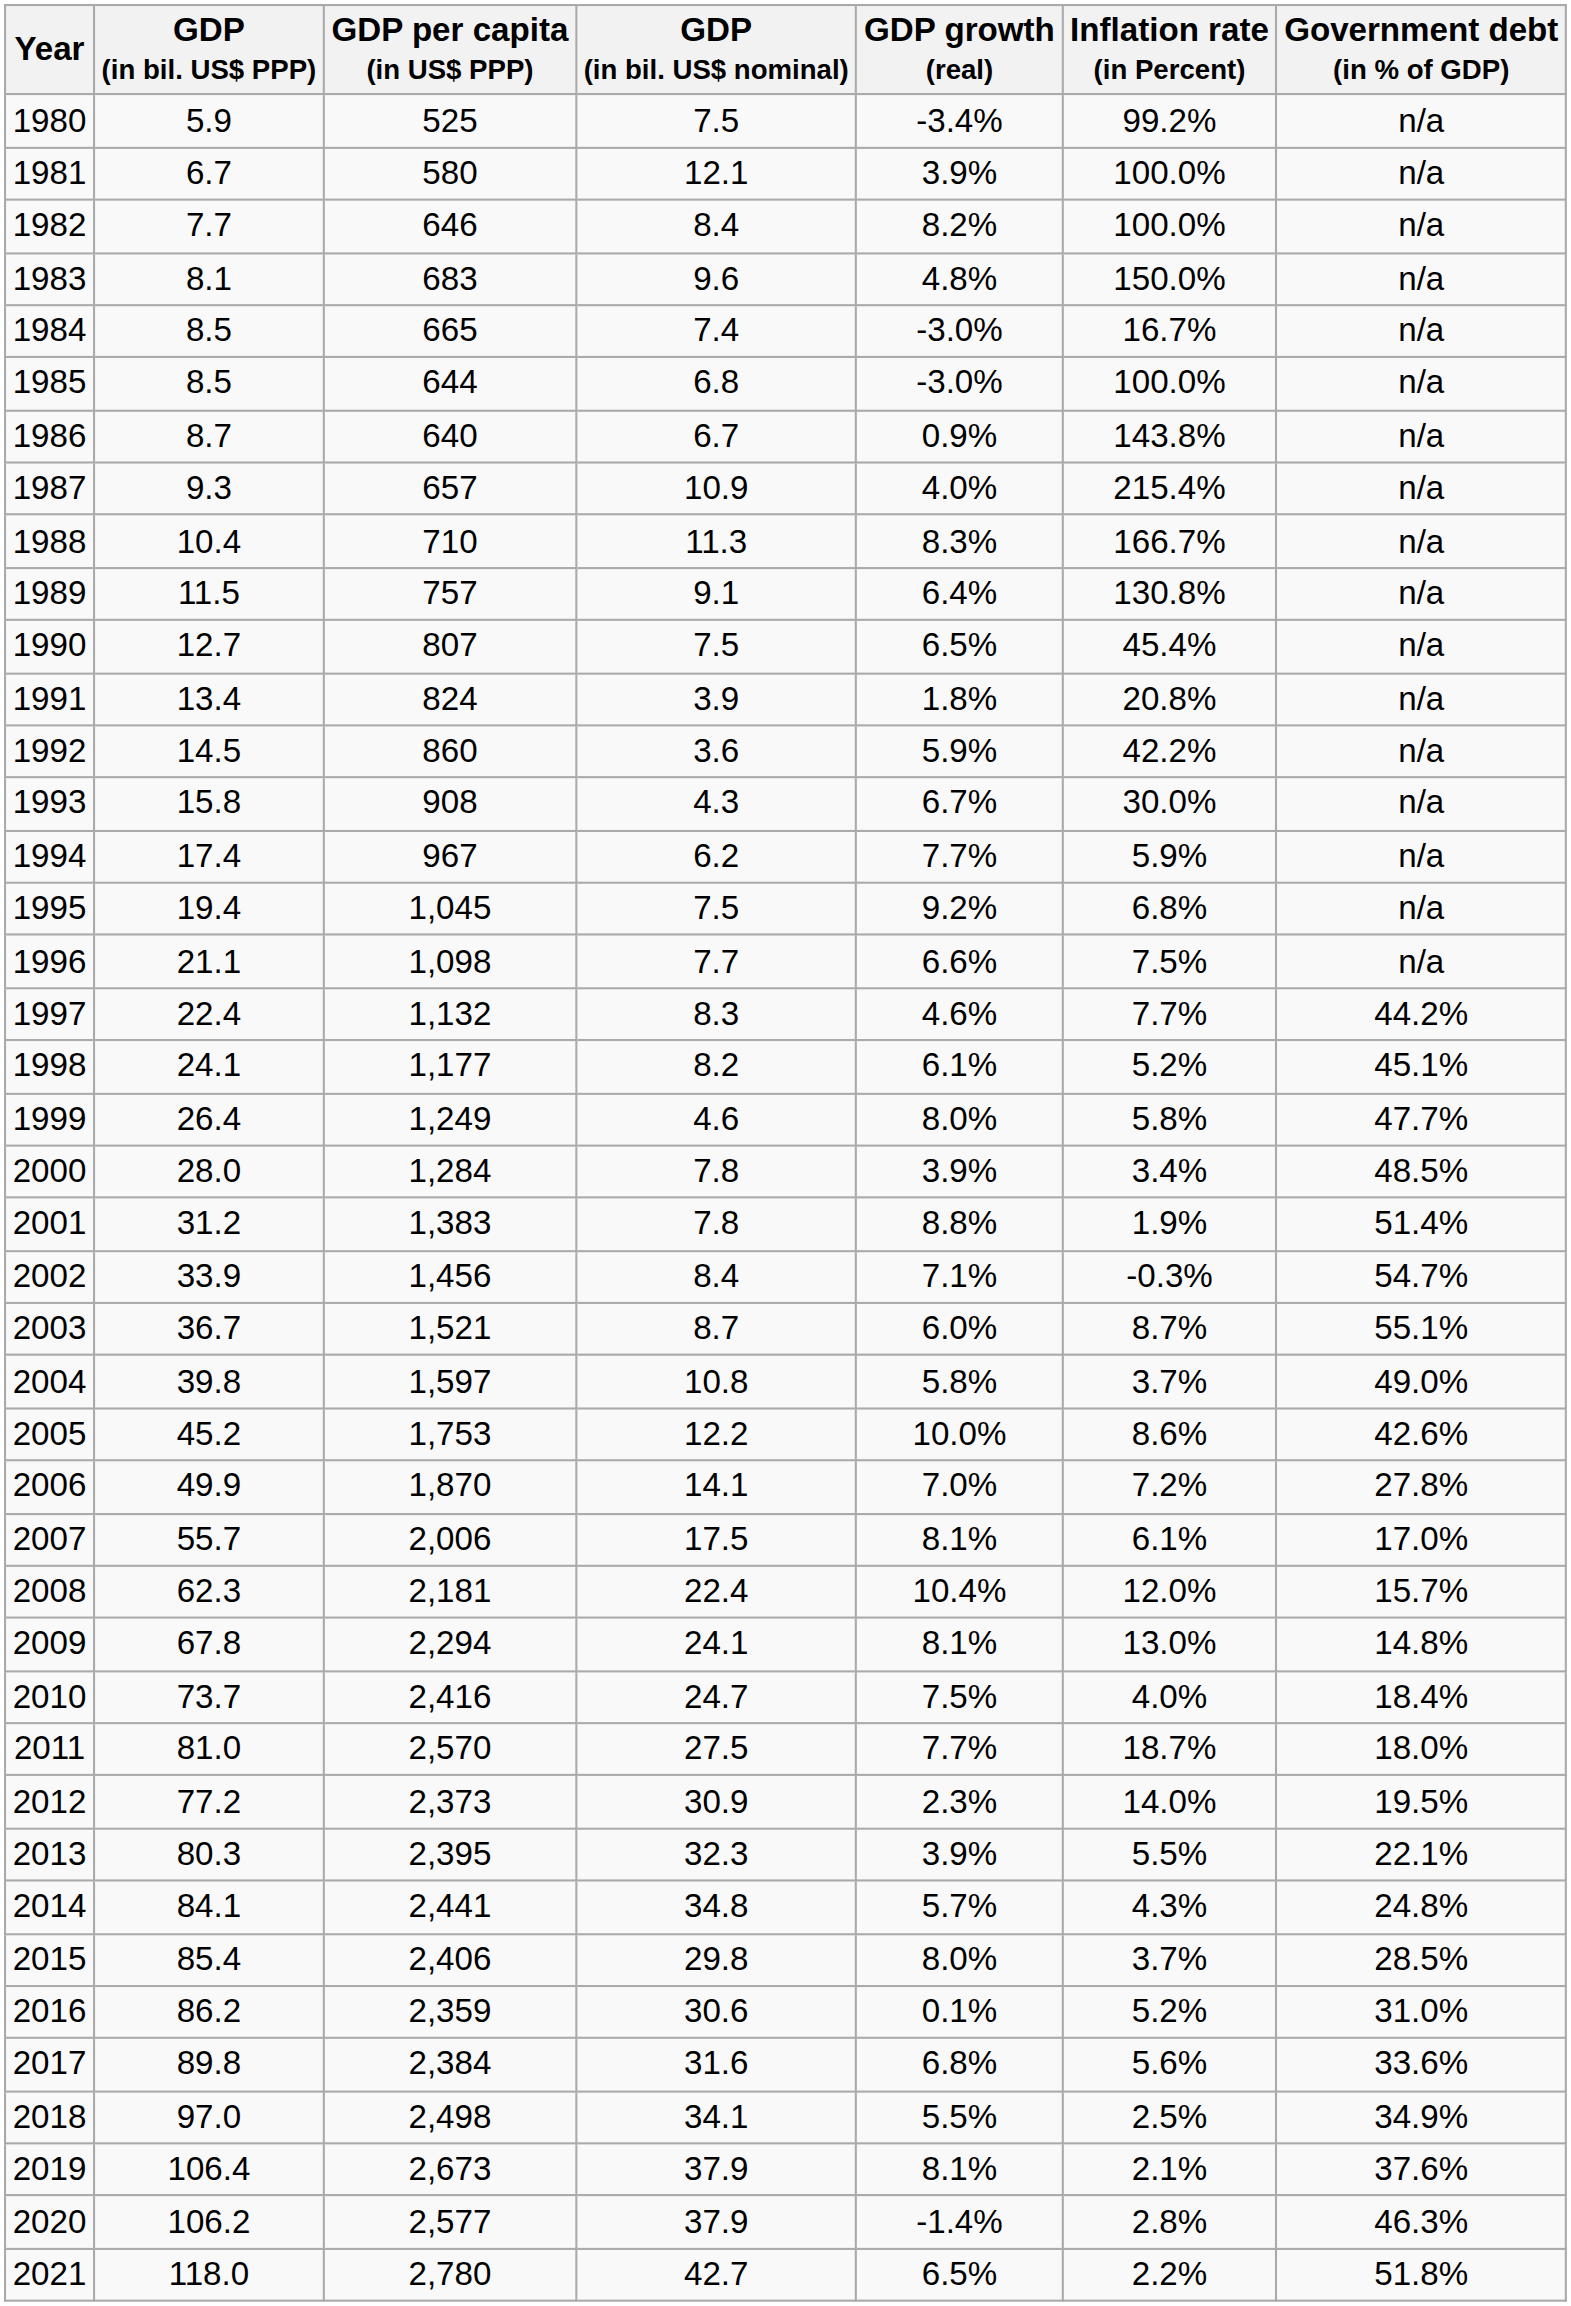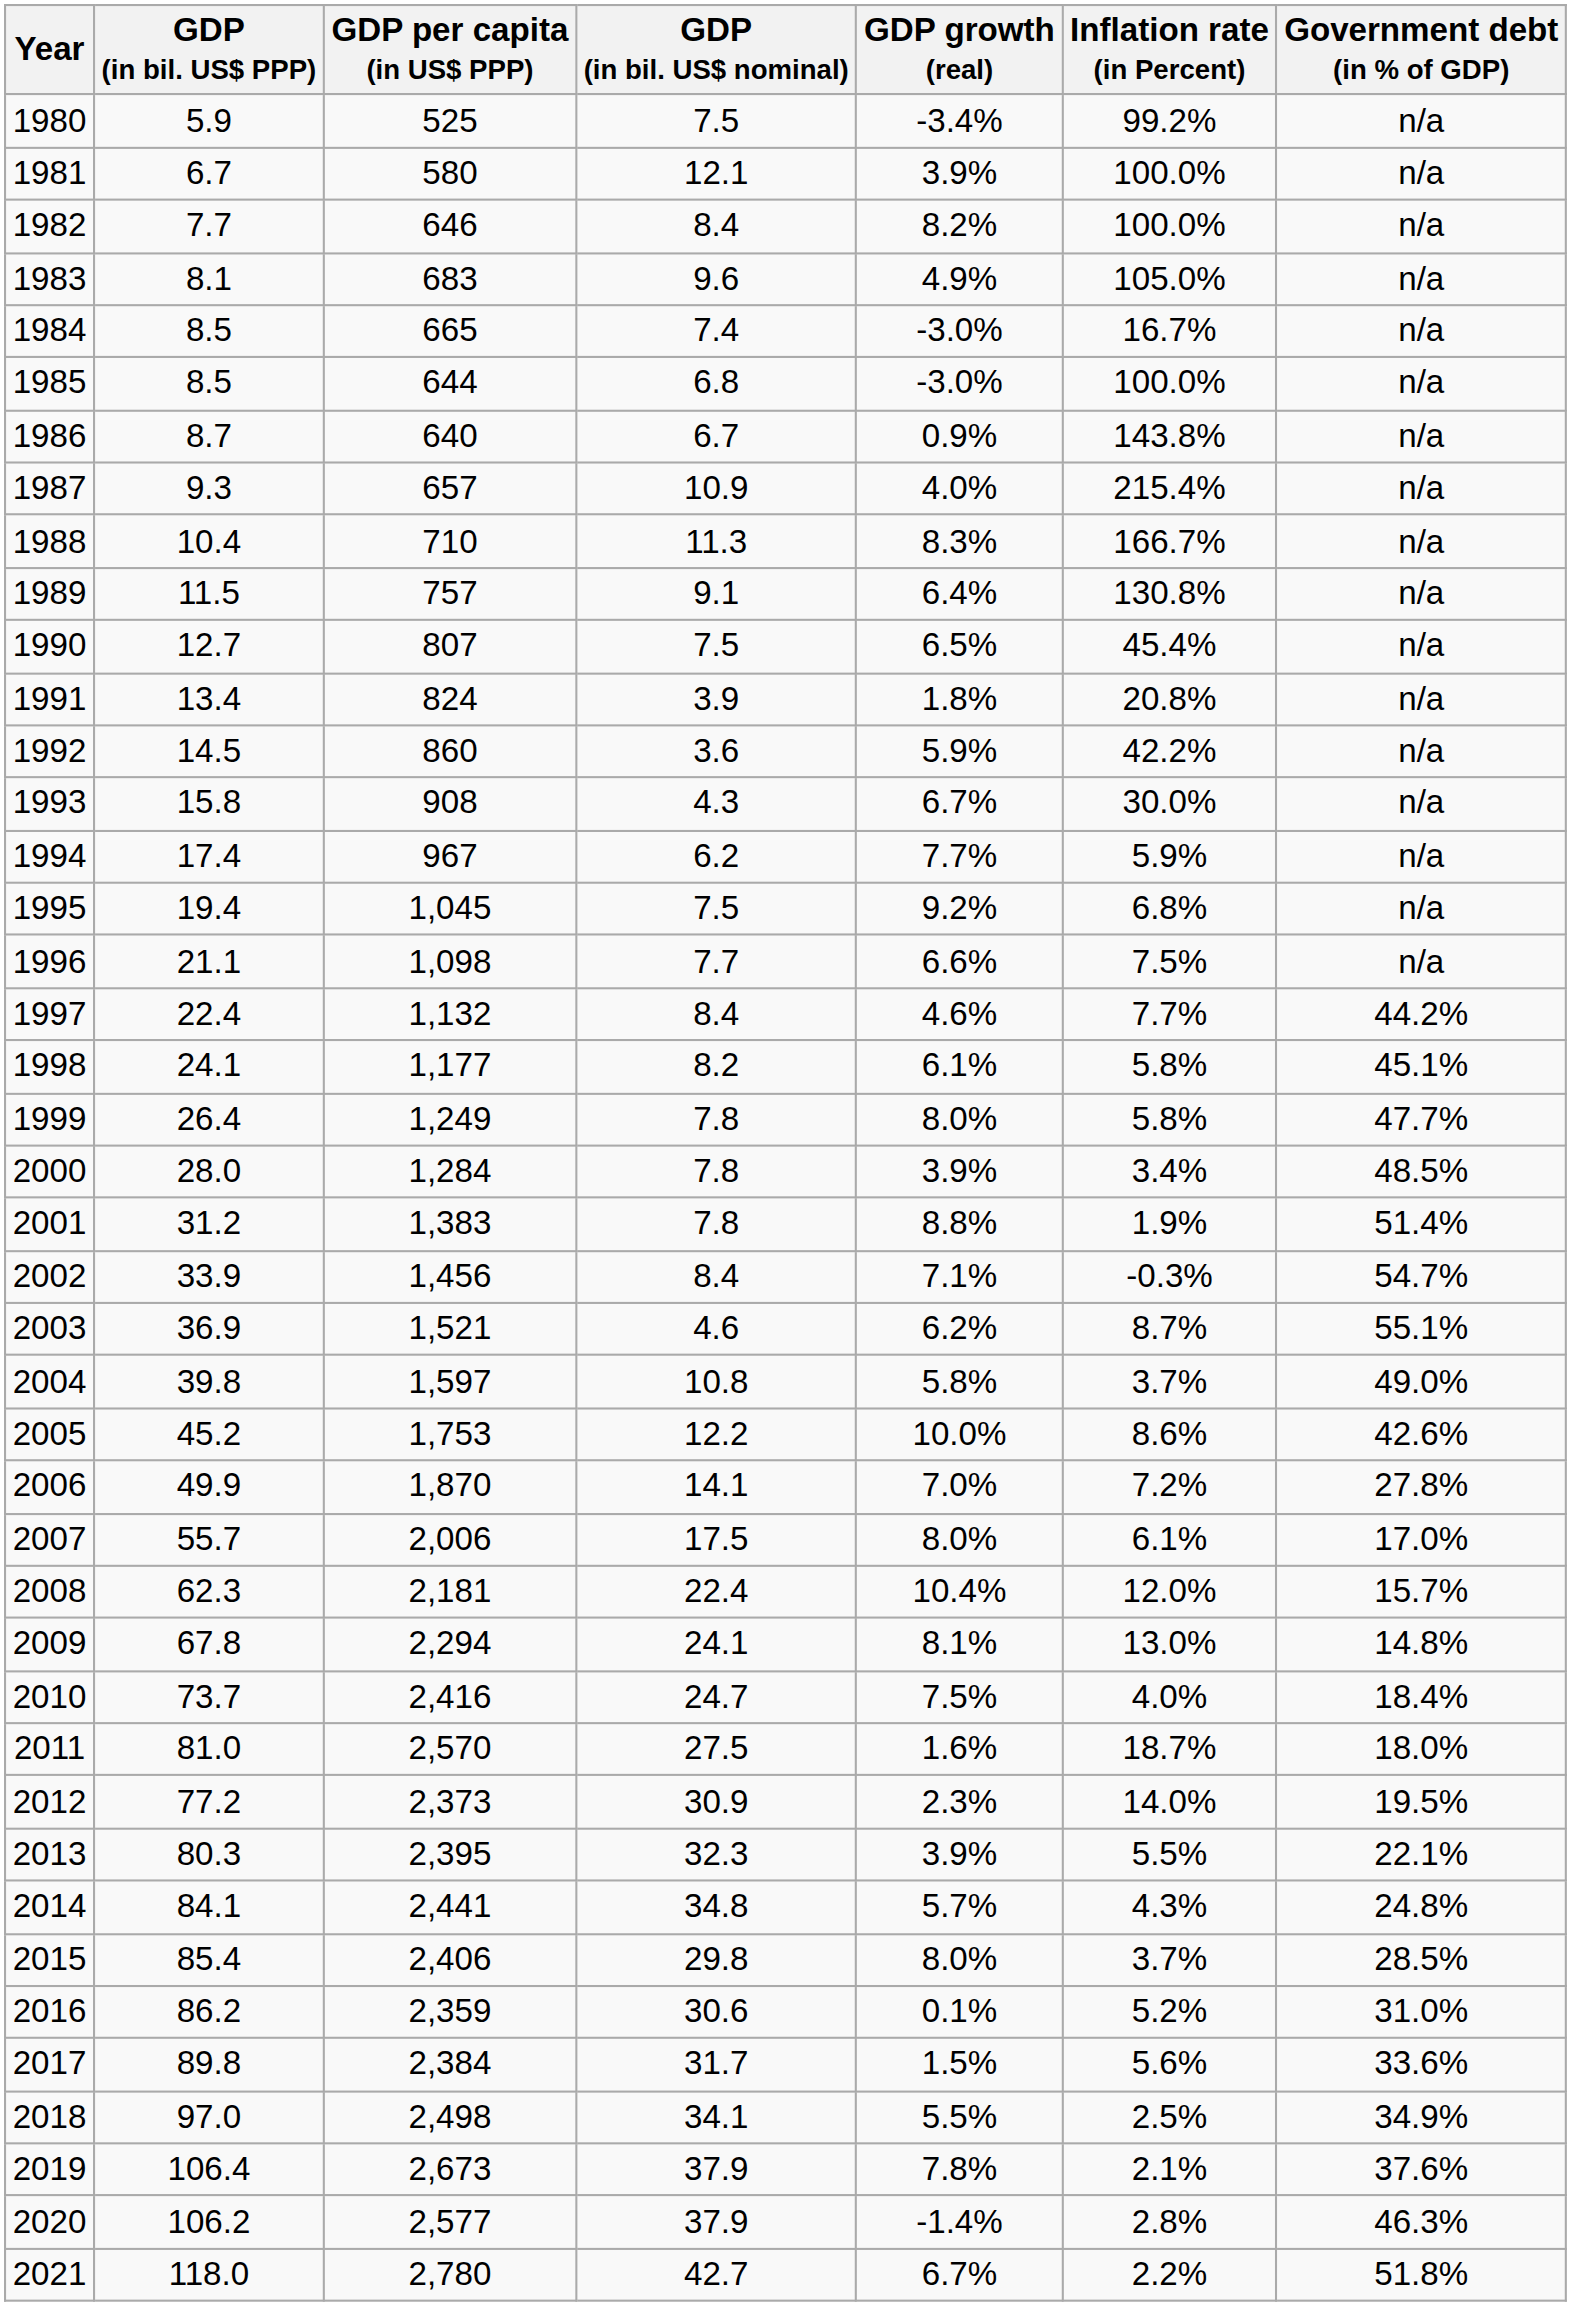 <table class="wikitable" style="text-align:center;">
 <tr>
 <th>Year</th>
 <th>GDP<br><small>(in bil. US$ PPP)</small></th>
 <th>GDP per capita<br><small>(in US$ PPP)</small></th>
 <th>GDP<br><small>(in bil. US$ nominal)</small></th>
 <th>GDP growth<br><small>(real)</small></th>
 <th>Inflation rate<br><small>(in Percent)</small></th>
 <th>Government debt<br><small>(in % of GDP)</small></th>
 </tr>
 <tr>
 <td>1980</td>
 <td>5.9</td>
 <td>525</td>
 <td>7.5</td>
 <td>-3.4%</td>
 <td>99.2%</td>
 <td>n/a</td>
 </tr>
 <tr>
 <td>1981</td>
 <td>6.7</td>
 <td>580</td>
 <td>12.1</td>
 <td>3.9%</td>
 <td>100.0%</td>
 <td>n/a</td>
 </tr>
 <tr>
 <td>1982</td>
 <td>7.7</td>
 <td>646</td>
 <td>8.4</td>
 <td>8.2%</td>
 <td>100.0%</td>
 <td>n/a</td>
 </tr>
 <tr>
 <td>1983</td>
 <td>8.1</td>
 <td>683</td>
 <td>9.6</td>
-<td>4.8%</td>
-<td>150.0%</td>
+<td>4.9%</td>
+<td>105.0%</td>
 <td>n/a</td>
 </tr>
 <tr>
 <td>1984</td>
 <td>8.5</td>
 <td>665</td>
 <td>7.4</td>
 <td>-3.0%</td>
 <td>16.7%</td>
 <td>n/a</td>
 </tr>
 <tr>
 <td>1985</td>
 <td>8.5</td>
 <td>644</td>
 <td>6.8</td>
 <td>-3.0%</td>
 <td>100.0%</td>
 <td>n/a</td>
 </tr>
 <tr>
 <td>1986</td>
 <td>8.7</td>
 <td>640</td>
 <td>6.7</td>
 <td>0.9%</td>
 <td>143.8%</td>
 <td>n/a</td>
 </tr>
 <tr>
 <td>1987</td>
 <td>9.3</td>
 <td>657</td>
 <td>10.9</td>
 <td>4.0%</td>
 <td>215.4%</td>
 <td>n/a</td>
 </tr>
 <tr>
 <td>1988</td>
 <td>10.4</td>
 <td>710</td>
 <td>11.3</td>
 <td>8.3%</td>
 <td>166.7%</td>
 <td>n/a</td>
 </tr>
 <tr>
 <td>1989</td>
 <td>11.5</td>
 <td>757</td>
 <td>9.1</td>
 <td>6.4%</td>
 <td>130.8%</td>
 <td>n/a</td>
 </tr>
 <tr>
 <td>1990</td>
 <td>12.7</td>
 <td>807</td>
 <td>7.5</td>
 <td>6.5%</td>
 <td>45.4%</td>
 <td>n/a</td>
 </tr>
 <tr>
 <td>1991</td>
 <td>13.4</td>
 <td>824</td>
 <td>3.9</td>
 <td>1.8%</td>
 <td>20.8%</td>
 <td>n/a</td>
 </tr>
 <tr>
 <td>1992</td>
 <td>14.5</td>
 <td>860</td>
 <td>3.6</td>
 <td>5.9%</td>
 <td>42.2%</td>
 <td>n/a</td>
 </tr>
 <tr>
 <td>1993</td>
 <td>15.8</td>
 <td>908</td>
 <td>4.3</td>
 <td>6.7%</td>
 <td>30.0%</td>
 <td>n/a</td>
 </tr>
 <tr>
 <td>1994</td>
 <td>17.4</td>
 <td>967</td>
 <td>6.2</td>
 <td>7.7%</td>
 <td>5.9%</td>
 <td>n/a</td>
 </tr>
 <tr>
 <td>1995</td>
 <td>19.4</td>
 <td>1,045</td>
 <td>7.5</td>
 <td>9.2%</td>
 <td>6.8%</td>
 <td>n/a</td>
 </tr>
 <tr>
 <td>1996</td>
 <td>21.1</td>
 <td>1,098</td>
 <td>7.7</td>
 <td>6.6%</td>
 <td>7.5%</td>
 <td>n/a</td>
 </tr>
 <tr>
 <td>1997</td>
 <td>22.4</td>
 <td>1,132</td>
-<td>8.3</td>
+<td>8.4</td>
 <td>4.6%</td>
 <td>7.7%</td>
 <td>44.2%</td>
 </tr>
 <tr>
 <td>1998</td>
 <td>24.1</td>
 <td>1,177</td>
 <td>8.2</td>
 <td>6.1%</td>
-<td>5.2%</td>
+<td>5.8%</td>
 <td>45.1%</td>
 </tr>
 <tr>
 <td>1999</td>
 <td>26.4</td>
 <td>1,249</td>
-<td>4.6</td>
+<td>7.8</td>
 <td>8.0%</td>
 <td>5.8%</td>
 <td>47.7%</td>
 </tr>
 <tr>
 <td>2000</td>
 <td>28.0</td>
 <td>1,284</td>
 <td>7.8</td>
 <td>3.9%</td>
 <td>3.4%</td>
 <td>48.5%</td>
 </tr>
 <tr>
 <td>2001</td>
 <td>31.2</td>
 <td>1,383</td>
 <td>7.8</td>
 <td>8.8%</td>
 <td>1.9%</td>
 <td>51.4%</td>
 </tr>
 <tr>
 <td>2002</td>
 <td>33.9</td>
 <td>1,456</td>
 <td>8.4</td>
 <td>7.1%</td>
 <td>-0.3%</td>
 <td>54.7%</td>
 </tr>
 <tr>
 <td>2003</td>
-<td>36.7</td>
+<td>36.9</td>
 <td>1,521</td>
-<td>8.7</td>
-<td>6.0%</td>
+<td>4.6</td>
+<td>6.2%</td>
 <td>8.7%</td>
 <td>55.1%</td>
 </tr>
 <tr>
 <td>2004</td>
 <td>39.8</td>
 <td>1,597</td>
 <td>10.8</td>
 <td>5.8%</td>
 <td>3.7%</td>
 <td>49.0%</td>
 </tr>
 <tr>
 <td>2005</td>
 <td>45.2</td>
 <td>1,753</td>
 <td>12.2</td>
 <td>10.0%</td>
 <td>8.6%</td>
 <td>42.6%</td>
 </tr>
 <tr>
 <td>2006</td>
 <td>49.9</td>
 <td>1,870</td>
 <td>14.1</td>
 <td>7.0%</td>
 <td>7.2%</td>
 <td>27.8%</td>
 </tr>
 <tr>
 <td>2007</td>
 <td>55.7</td>
 <td>2,006</td>
 <td>17.5</td>
-<td>8.1%</td>
+<td>8.0%</td>
 <td>6.1%</td>
 <td>17.0%</td>
 </tr>
 <tr>
 <td>2008</td>
 <td>62.3</td>
 <td>2,181</td>
 <td>22.4</td>
 <td>10.4%</td>
 <td>12.0%</td>
 <td>15.7%</td>
 </tr>
 <tr>
 <td>2009</td>
 <td>67.8</td>
 <td>2,294</td>
 <td>24.1</td>
 <td>8.1%</td>
 <td>13.0%</td>
 <td>14.8%</td>
 </tr>
 <tr>
 <td>2010</td>
 <td>73.7</td>
 <td>2,416</td>
 <td>24.7</td>
 <td>7.5%</td>
 <td>4.0%</td>
 <td>18.4%</td>
 </tr>
 <tr>
 <td>2011</td>
 <td>81.0</td>
 <td>2,570</td>
 <td>27.5</td>
-<td>7.7%</td>
+<td>1.6%</td>
 <td>18.7%</td>
 <td>18.0%</td>
 </tr>
 <tr>
 <td>2012</td>
 <td>77.2</td>
 <td>2,373</td>
 <td>30.9</td>
 <td>2.3%</td>
 <td>14.0%</td>
 <td>19.5%</td>
 </tr>
 <tr>
 <td>2013</td>
 <td>80.3</td>
 <td>2,395</td>
 <td>32.3</td>
 <td>3.9%</td>
 <td>5.5%</td>
 <td>22.1%</td>
 </tr>
 <tr>
 <td>2014</td>
 <td>84.1</td>
 <td>2,441</td>
 <td>34.8</td>
 <td>5.7%</td>
 <td>4.3%</td>
 <td>24.8%</td>
 </tr>
 <tr>
 <td>2015</td>
 <td>85.4</td>
 <td>2,406</td>
 <td>29.8</td>
 <td>8.0%</td>
 <td>3.7%</td>
 <td>28.5%</td>
 </tr>
 <tr>
 <td>2016</td>
 <td>86.2</td>
 <td>2,359</td>
 <td>30.6</td>
 <td>0.1%</td>
 <td>5.2%</td>
 <td>31.0%</td>
 </tr>
 <tr>
 <td>2017</td>
 <td>89.8</td>
 <td>2,384</td>
-<td>31.6</td>
-<td>6.8%</td>
+<td>31.7</td>
+<td>1.5%</td>
 <td>5.6%</td>
 <td>33.6%</td>
 </tr>
 <tr>
 <td>2018</td>
 <td>97.0</td>
 <td>2,498</td>
 <td>34.1</td>
 <td>5.5%</td>
 <td>2.5%</td>
 <td>34.9%</td>
 </tr>
 <tr>
 <td>2019</td>
 <td>106.4</td>
 <td>2,673</td>
 <td>37.9</td>
-<td>8.1%</td>
+<td>7.8%</td>
 <td>2.1%</td>
 <td>37.6%</td>
 </tr>
 <tr>
 <td>2020</td>
 <td>106.2</td>
 <td>2,577</td>
 <td>37.9</td>
 <td>-1.4%</td>
 <td>2.8%</td>
 <td>46.3%</td>
 </tr>
 <tr>
 <td>2021</td>
 <td>118.0</td>
 <td>2,780</td>
 <td>42.7</td>
-<td>6.5%</td>
+<td>6.7%</td>
 <td>2.2%</td>
 <td>51.8%</td>
 </tr>
 </table>
